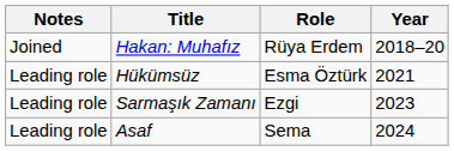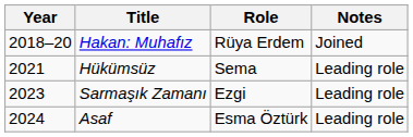 <table class="wikitable" style="font-size:85%">
 <tr>
-<th>Notes</th>
+<th>Year</th>
 <th>Title</th>
 <th>Role</th>
-<th>Year</th>
+<th>Notes</th>
 </tr>
 <tr>
-<td>Joined</td>
+<td>2018–20</td>
 <td><em><a href='#'>Hakan: Muhafız</a></em></td>
 <td>Rüya Erdem</td>
-<td>2018–20</td>
+<td>Joined</td>
 </tr>
 <tr>
+<td>2021</td>
+<td><em>Hükümsüz</em></td>
+<td>Sema</td>
 <td>Leading role</td>
-<td><em>Hükümsüz</em></td>
-<td>Esma Öztürk</td>
-<td>2021</td>
 </tr>
 <tr>
-<td>Leading role</td>
+<td>2023</td>
 <td><em>Sarmaşık Zamanı</em></td>
 <td>Ezgi</td>
-<td>2023</td>
+<td>Leading role</td>
 </tr>
 <tr>
+<td>2024</td>
+<td><em>Asaf</em></td>
+<td>Esma Öztürk</td>
 <td>Leading role</td>
-<td><em>Asaf</em></td>
-<td>Sema</td>
-<td>2024</td>
 </tr>
 </table>
